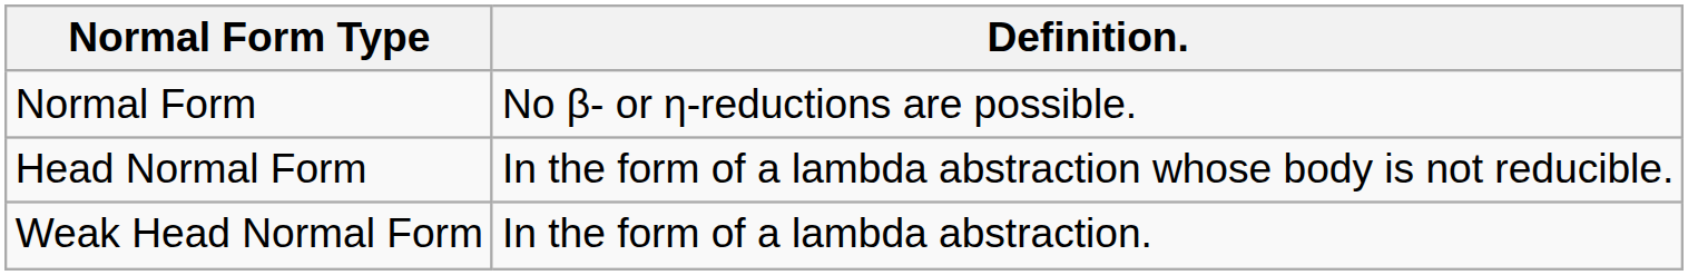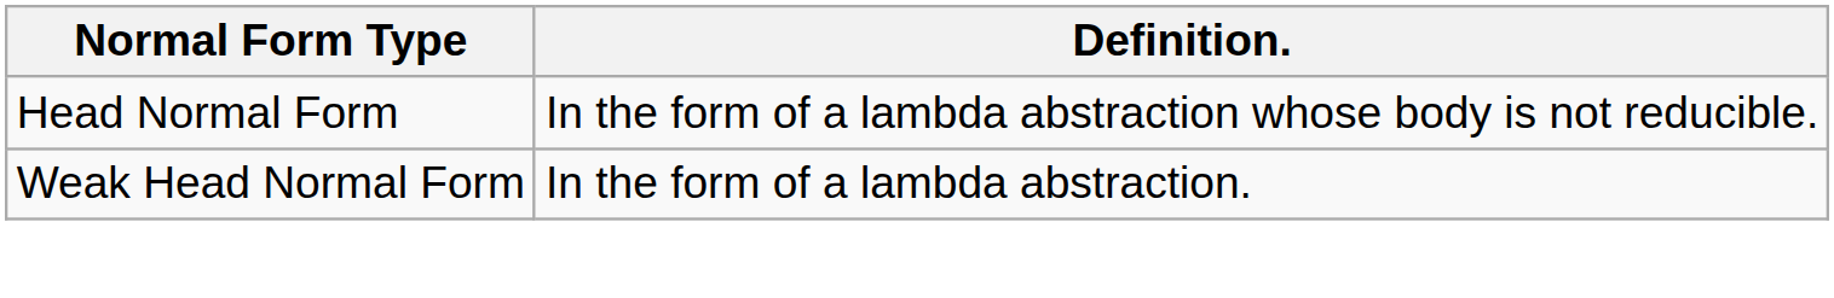 <table class="wikitable">
 <tr>
 <th>Normal Form Type</th>
 <th>Definition.</th>
-</tr>
-<tr>
-<td>Normal Form</td>
-<td>No β- or η-reductions are possible.</td>
 </tr>
 <tr>
 <td>Head Normal Form</td>
 <td>In the form of a lambda abstraction whose body is not reducible.</td>
 </tr>
 <tr>
 <td>Weak Head Normal Form</td>
 <td>In the form of a lambda abstraction.</td>
 </tr>
 </table>
